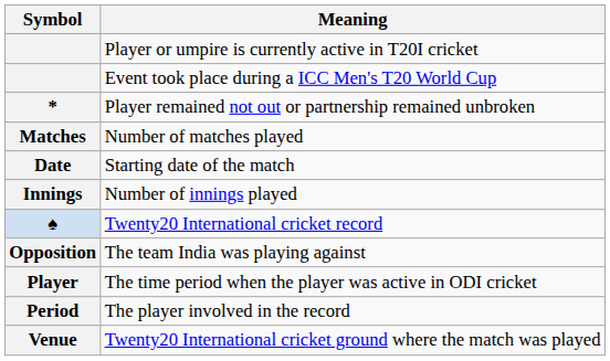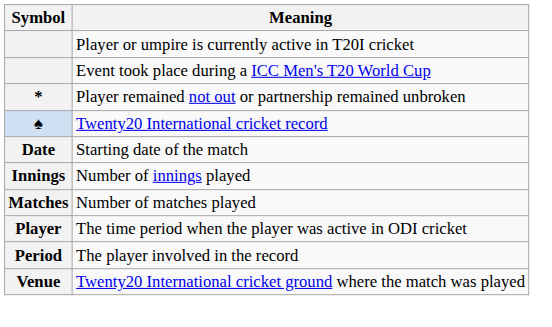 <table class="wikitable plainrowheaders">
 <tr>
 <th scope=col>Symbol</th>
 <th scope=col>Meaning</th>
 </tr>
 <tr>
 <th scope=row></th>
 <td>Player or umpire is currently active in T20I cricket</td>
 </tr>
 <tr>
 <th scope=row></th>
 <td>Event took place during a <a href='#'>ICC Men's T20 World Cup</a></td>
 </tr>
 <tr>
 <th scope=row>*</th>
 <td>Player remained <a href='#'>not out</a> or partnership remained unbroken</td>
 </tr>
 <tr>
-<th scope=row>Matches</th>
-<td>Number of matches played</td>
+<th scope=row style=background:#cee0f2;>♠</th>
+<td><a href='#'>Twenty20 International cricket record</a></td>
 </tr>
 <tr>
 <th scope=row>Date</th>
 <td>Starting date of the match</td>
 </tr>
 <tr>
 <th scope=row>Innings</th>
 <td>Number of <a href='#'>innings</a> played</td>
 </tr>
 <tr>
-<th scope=row style=background:#cee0f2;>♠</th>
-<td><a href='#'>Twenty20 International cricket record</a></td>
-</tr>
-<tr>
-<th scope=row>Opposition</th>
-<td>The team India was playing against</td>
+<th scope=row>Matches</th>
+<td>Number of matches played</td>
 </tr>
 <tr>
 <th scope=row>Player</th>
 <td>The time period when the player was active in ODI cricket</td>
 </tr>
 <tr>
 <th scope=row>Period</th>
 <td>The player involved in the record</td>
 </tr>
 <tr>
 <th scope=row>Venue</th>
 <td><a href='#'>Twenty20 International cricket ground</a> where the match was played</td>
 </tr>
 </table>
